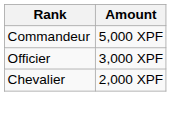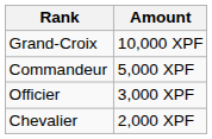 <table class="wikitable">
 <tr>
 <th style="width:100px;">Rank</th>
 <th>Amount</th>
+</tr>
+<tr>
+<td>Grand-Croix</td>
+<td>10,000 XPF</td>
 </tr>
 <tr>
 <td>Commandeur</td>
 <td>5,000 XPF</td>
 </tr>
 <tr>
 <td>Officier</td>
 <td>3,000 XPF</td>
 </tr>
 <tr>
 <td>Chevalier</td>
 <td>2,000 XPF</td>
 </tr>
 </table>
